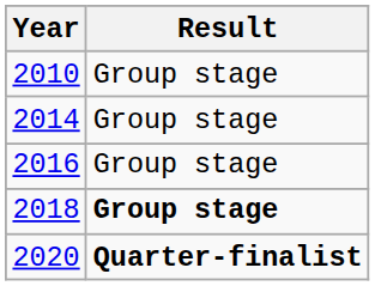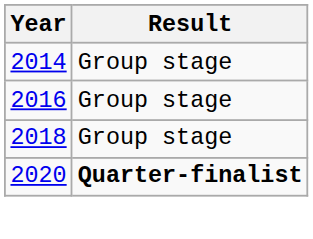 <table class="wikitable">
 <tr>
 <th>Year</th>
 <th>Result</th>
-</tr>
-<tr>
-<td> <a href='#'>2010</a></td>
-<td>Group stage</td>
 </tr>
 <tr>
 <td> <a href='#'>2014</a></td>
 <td>Group stage</td>
 </tr>
 <tr>
 <td> <a href='#'>2016</a></td>
 <td>Group stage</td>
 </tr>
 <tr>
 <td> <a href='#'>2018</a></td>
-<td><strong>Group stage</strong></td>
+<td>Group stage</td>
 </tr>
 <tr>
 <td> <a href='#'>2020</a></td>
 <td><strong>Quarter-finalist</strong></td>
 </tr>
 </table>
